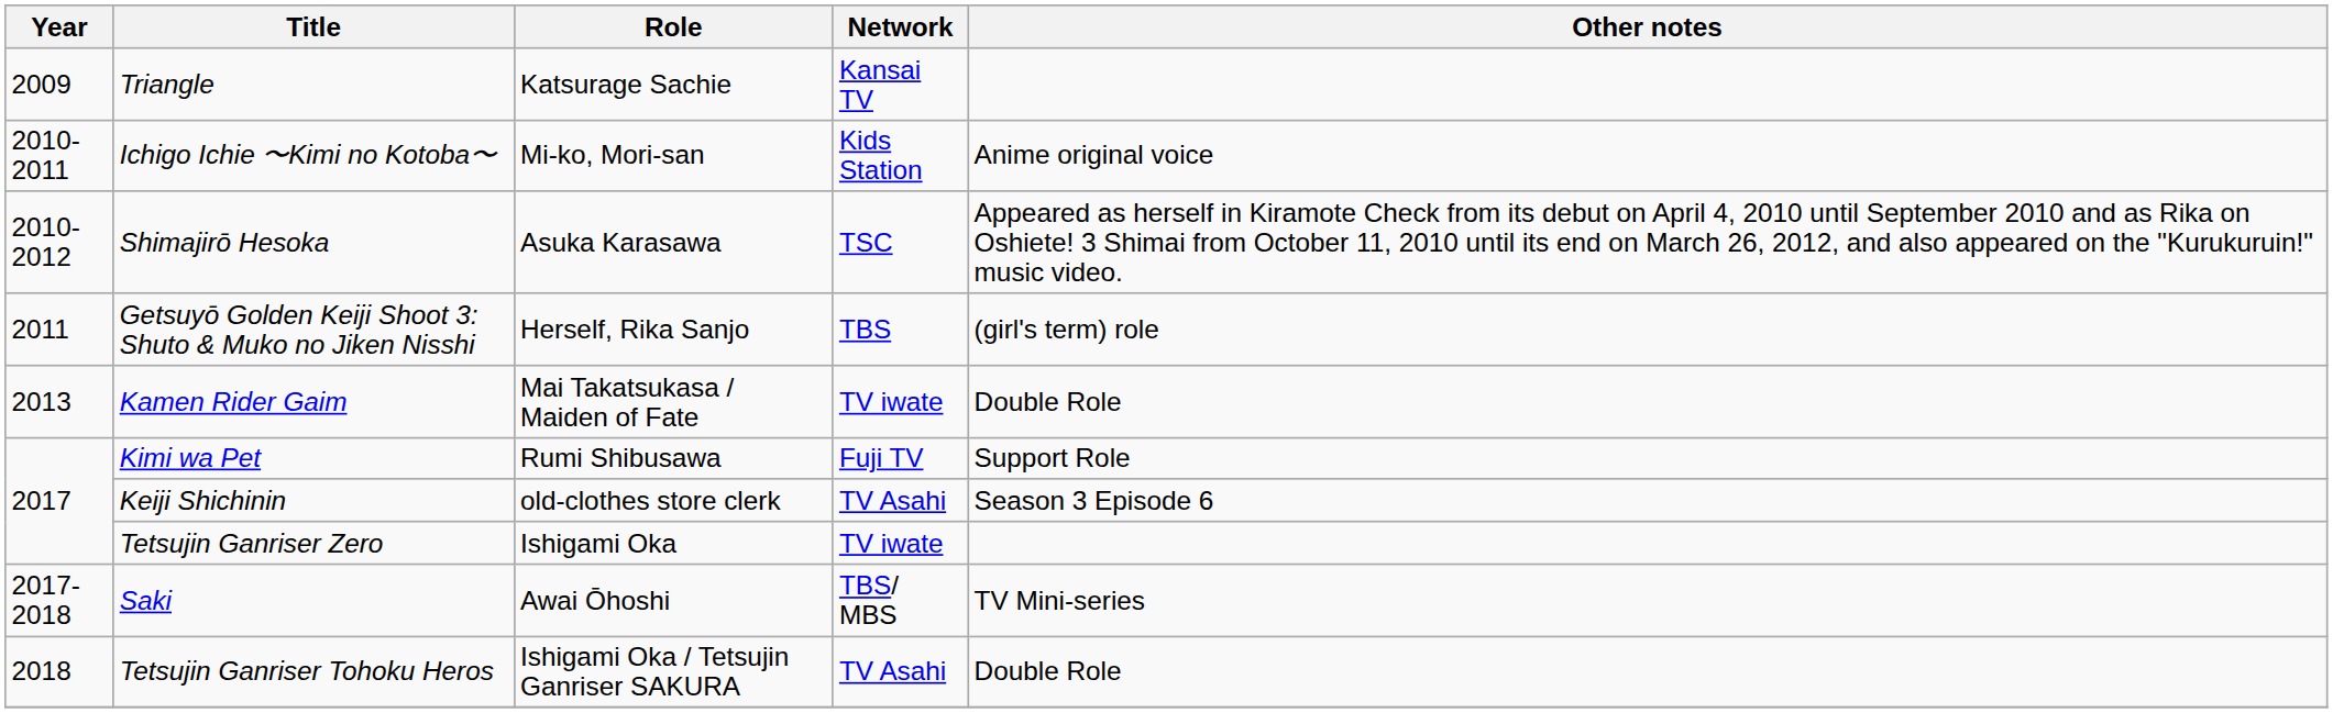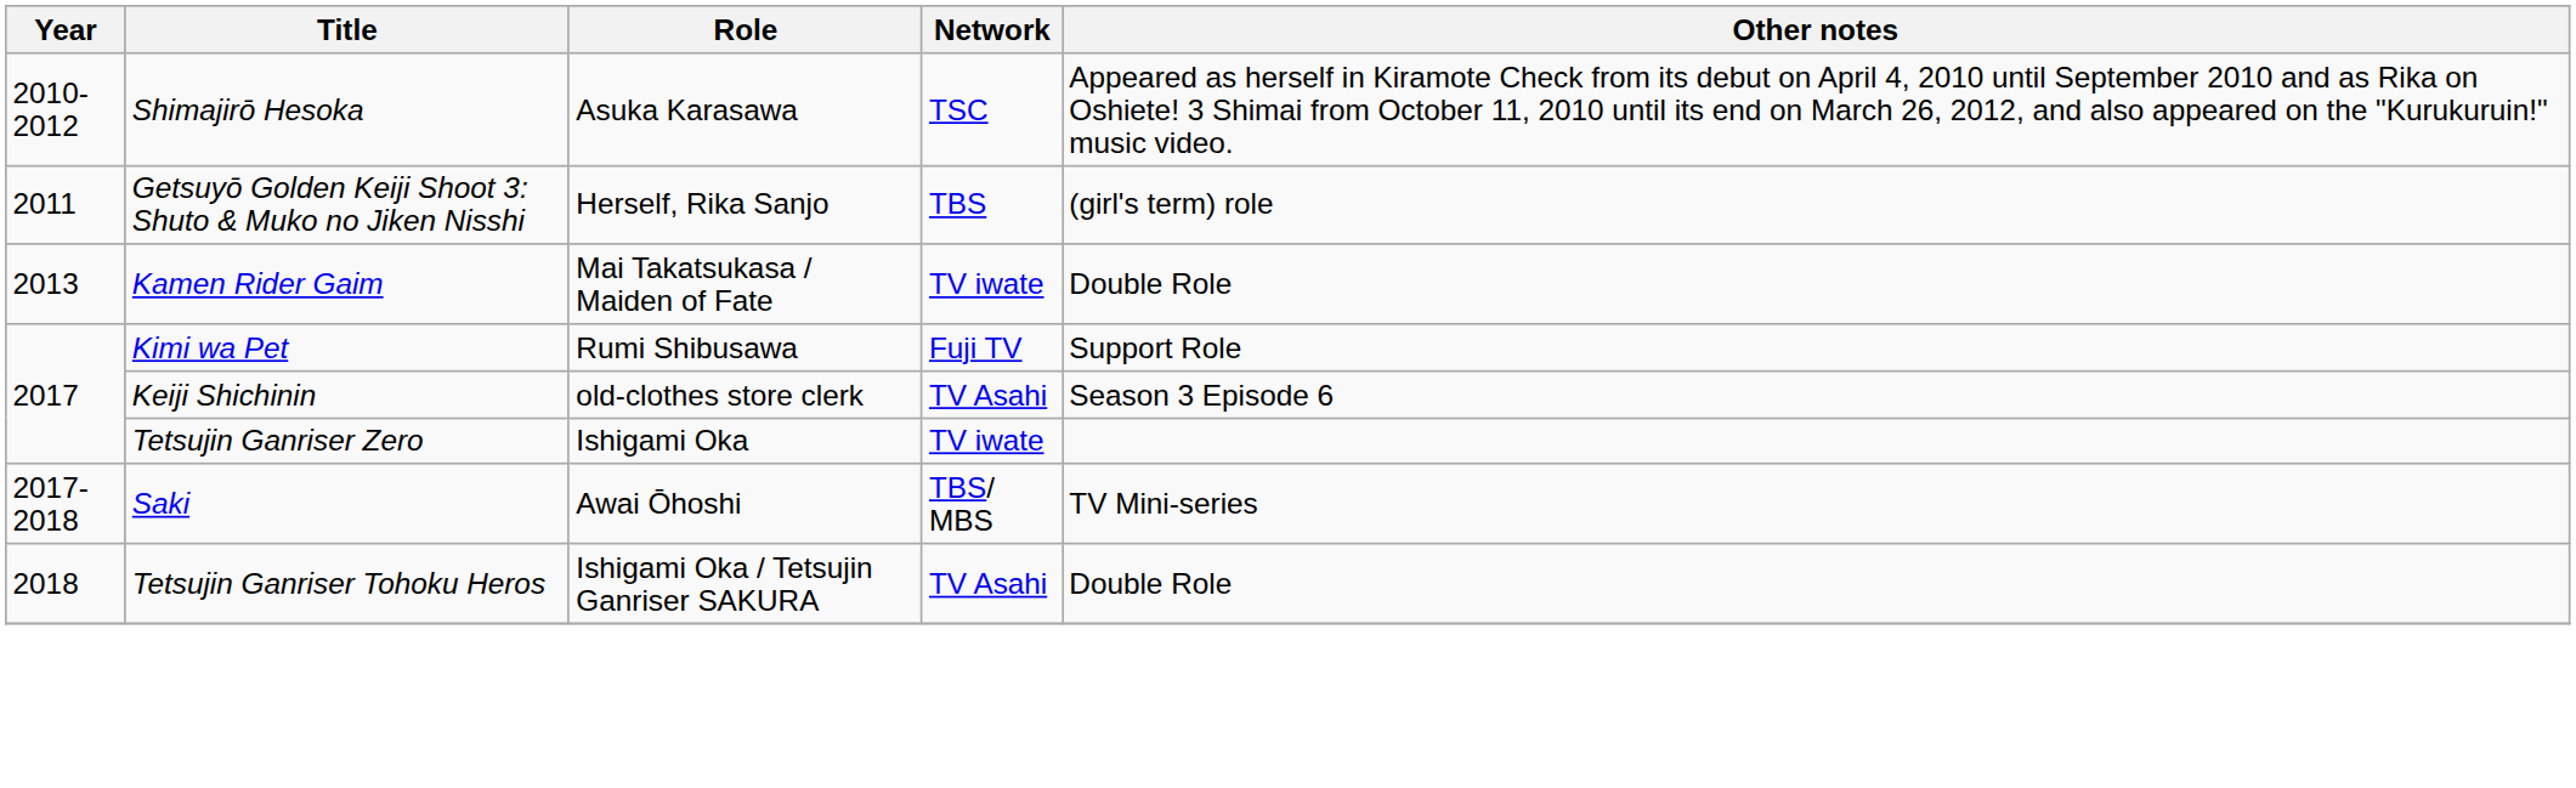 <table class="wikitable" style="font-size: 90%;">
 <tr>
 <th>Year</th>
 <th>Title</th>
 <th>Role</th>
 <th>Network</th>
 <th>Other notes</th>
-</tr>
-<tr>
-<td>2009</td>
-<td><em>Triangle</em></td>
-<td>Katsurage Sachie</td>
-<td><a href='#'>Kansai TV</a></td>
-<td></td>
-</tr>
-<tr>
-<td>2010-2011</td>
-<td><em>Ichigo Ichie 〜Kimi no Kotoba〜</em></td>
-<td>Mi-ko, Mori-san</td>
-<td><a href='#'>Kids Station</a></td>
-<td>Anime original voice</td>
 </tr>
 <tr>
 <td>2010-2012</td>
 <td><em>Shimajirō Hesoka</em></td>
 <td>Asuka Karasawa</td>
 <td><a href='#'>TSC</a></td>
 <td>Appeared as herself in Kiramote Check from its debut on April 4, 2010 until September 2010 and as Rika on Oshiete! 3 Shimai from October 11, 2010 until its end on March 26, 2012, and also appeared on the "Kurukuruin!" music video.</td>
 </tr>
 <tr>
 <td>2011</td>
 <td><em>Getsuyō Golden Keiji Shoot 3: Shuto & Muko no Jiken Nisshi</em></td>
 <td>Herself, Rika Sanjo</td>
 <td><a href='#'>TBS</a></td>
 <td>(girl's term) role</td>
 </tr>
 <tr>
 <td>2013</td>
 <td><em><a href='#'>Kamen Rider Gaim</a></em></td>
 <td>Mai Takatsukasa / Maiden of Fate</td>
 <td><a href='#'>TV iwate</a></td>
 <td>Double Role</td>
 </tr>
 <tr>
 <td rowspan="3">2017</td>
 <td><em><a href='#'>Kimi wa Pet</a></em></td>
 <td>Rumi Shibusawa</td>
 <td><a href='#'>Fuji TV</a></td>
 <td>Support Role</td>
 </tr>
 <tr>
 <td><em>Keiji Shichinin</em></td>
 <td>old-clothes store clerk</td>
 <td><a href='#'>TV Asahi</a></td>
 <td>Season 3 Episode 6</td>
 </tr>
 <tr>
 <td><em>Tetsujin Ganriser Zero</em></td>
 <td>Ishigami Oka</td>
 <td><a href='#'>TV iwate</a></td>
 <td></td>
 </tr>
 <tr>
 <td>2017-2018</td>
 <td><em><a href='#'>Saki</a></em></td>
 <td>Awai Ōhoshi</td>
 <td><a href='#'>TBS</a>/ MBS</td>
 <td>TV Mini-series</td>
 </tr>
 <tr>
 <td>2018</td>
 <td><em>Tetsujin Ganriser Tohoku Heros</em></td>
 <td>Ishigami Oka / Tetsujin Ganriser SAKURA</td>
 <td><a href='#'>TV Asahi</a></td>
 <td>Double Role</td>
 </tr>
 <tr>
 </tr>
 </table>
